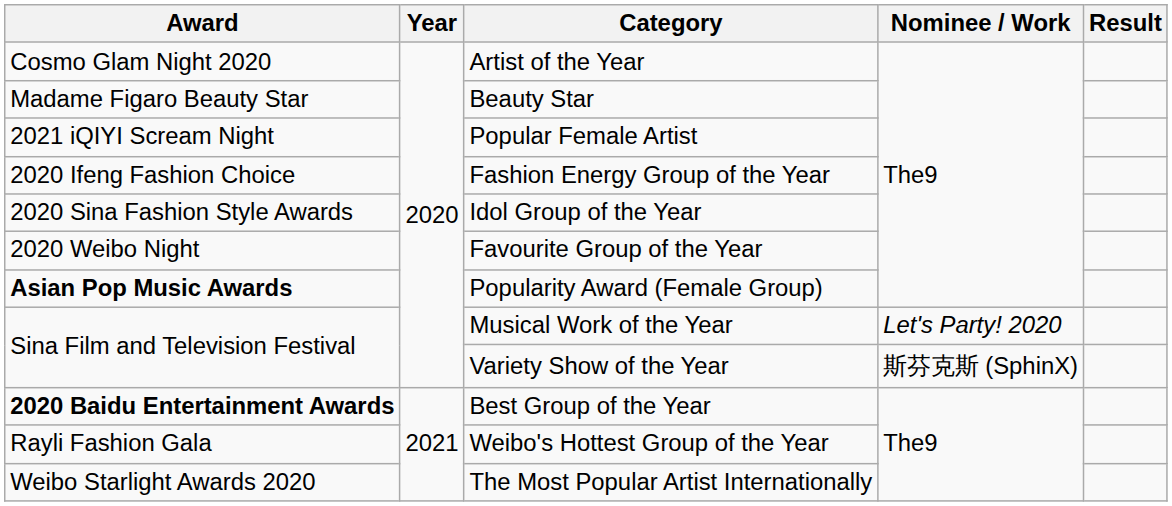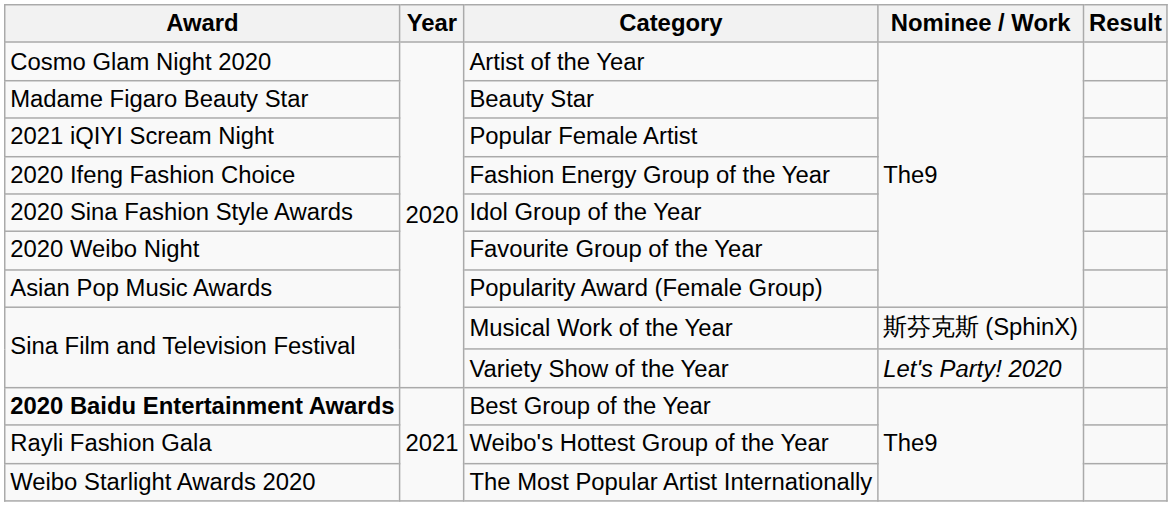 <table class="wikitable">
 <tr>
 <th>Award</th>
 <th>Year</th>
 <th>Category</th>
 <th>Nominee / Work</th>
 <th>Result</th>
 </tr>
 <tr>
 <td>Cosmo Glam Night 2020</td>
 <td rowspan="9">2020</td>
 <td>Artist of the Year</td>
 <td rowspan="7" THE9>The9</td>
 <td></td>
 </tr>
 <tr>
 <td>Madame Figaro Beauty Star</td>
 <td>Beauty Star</td>
 <td></td>
 </tr>
 <tr>
 <td>2021 iQIYI Scream Night</td>
 <td>Popular Female Artist</td>
 <td></td>
 </tr>
 <tr>
 <td>2020 Ifeng Fashion Choice</td>
 <td>Fashion Energy Group of the Year</td>
 <td></td>
 </tr>
 <tr>
 <td>2020 Sina Fashion Style Awards</td>
 <td>Idol Group of the Year</td>
 <td></td>
 </tr>
 <tr>
 <td>2020 Weibo Night</td>
 <td>Favourite Group of the Year</td>
 <td></td>
 </tr>
 <tr>
-<td><strong>Asian Pop Music Awards</strong></td>
+<td>Asian Pop Music Awards</td>
 <td>Popularity Award (Female Group)</td>
 <td></td>
 </tr>
 <tr>
 <td rowspan="2">Sina Film and Television Festival</td>
 <td>Musical Work of the Year</td>
-<td><em>Let's Party! 2020</em></td>
+<td>斯芬克斯 (SphinX)</td>
 <td></td>
 </tr>
 <tr>
 <td>Variety Show of the Year</td>
-<td>斯芬克斯 (SphinX)</td>
+<td><em>Let's Party! 2020</em></td>
 <td></td>
 </tr>
 <tr>
 <td><strong>2020 Baidu Entertainment Awards</strong></td>
 <td rowspan="3">2021</td>
 <td>Best Group of the Year</td>
 <td rowspan="3" THE9>The9</td>
 <td></td>
 </tr>
 <tr>
 <td>Rayli Fashion Gala</td>
 <td>Weibo's Hottest Group of the Year</td>
 <td></td>
 </tr>
 <tr>
 <td>Weibo Starlight Awards 2020</td>
 <td>The Most Popular Artist Internationally</td>
 <td></td>
 </tr>
 </table>
